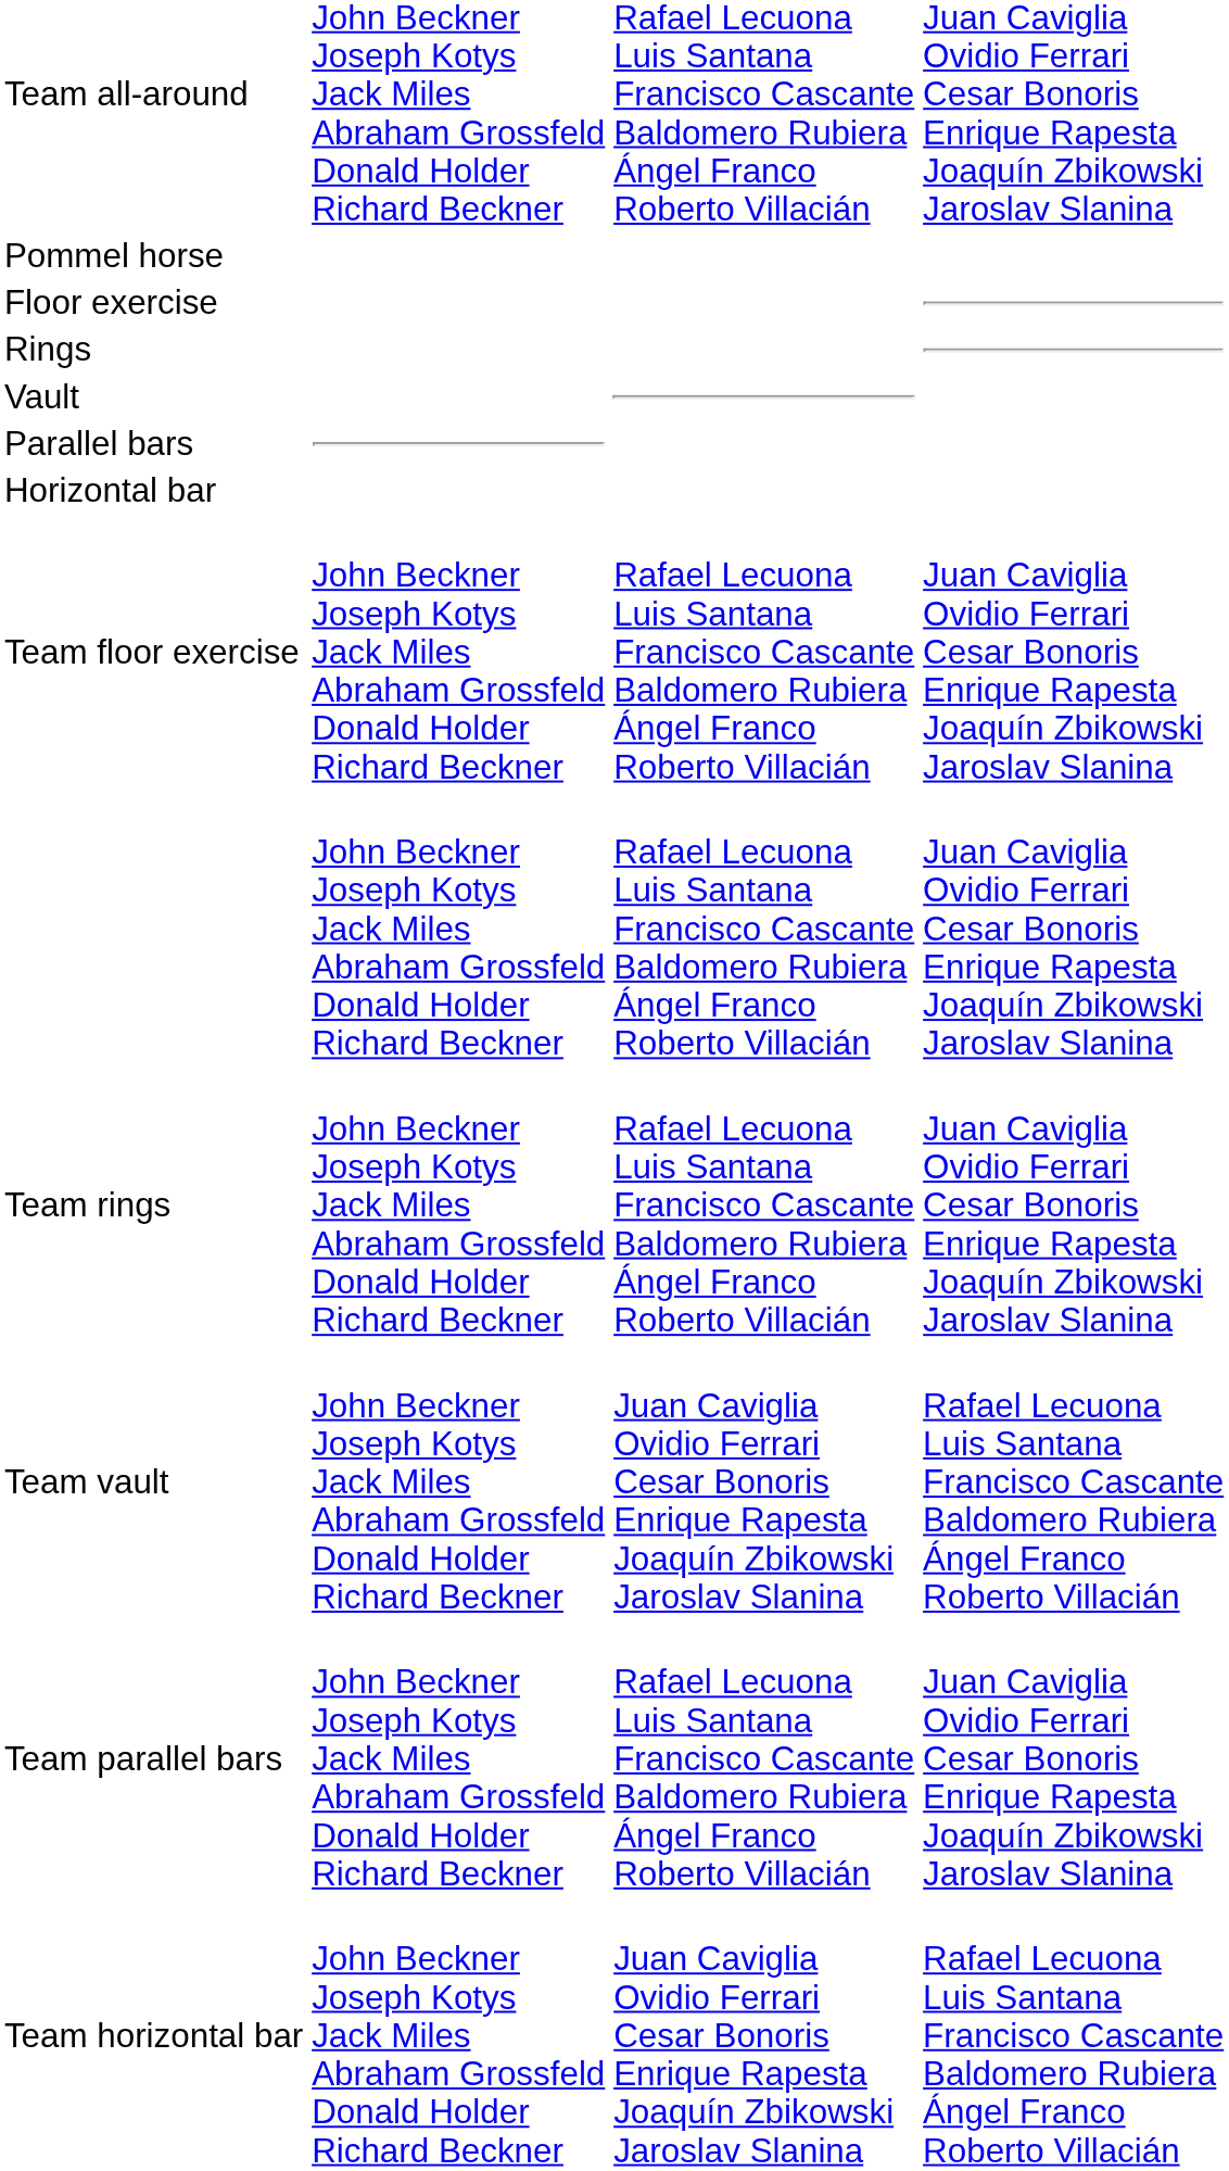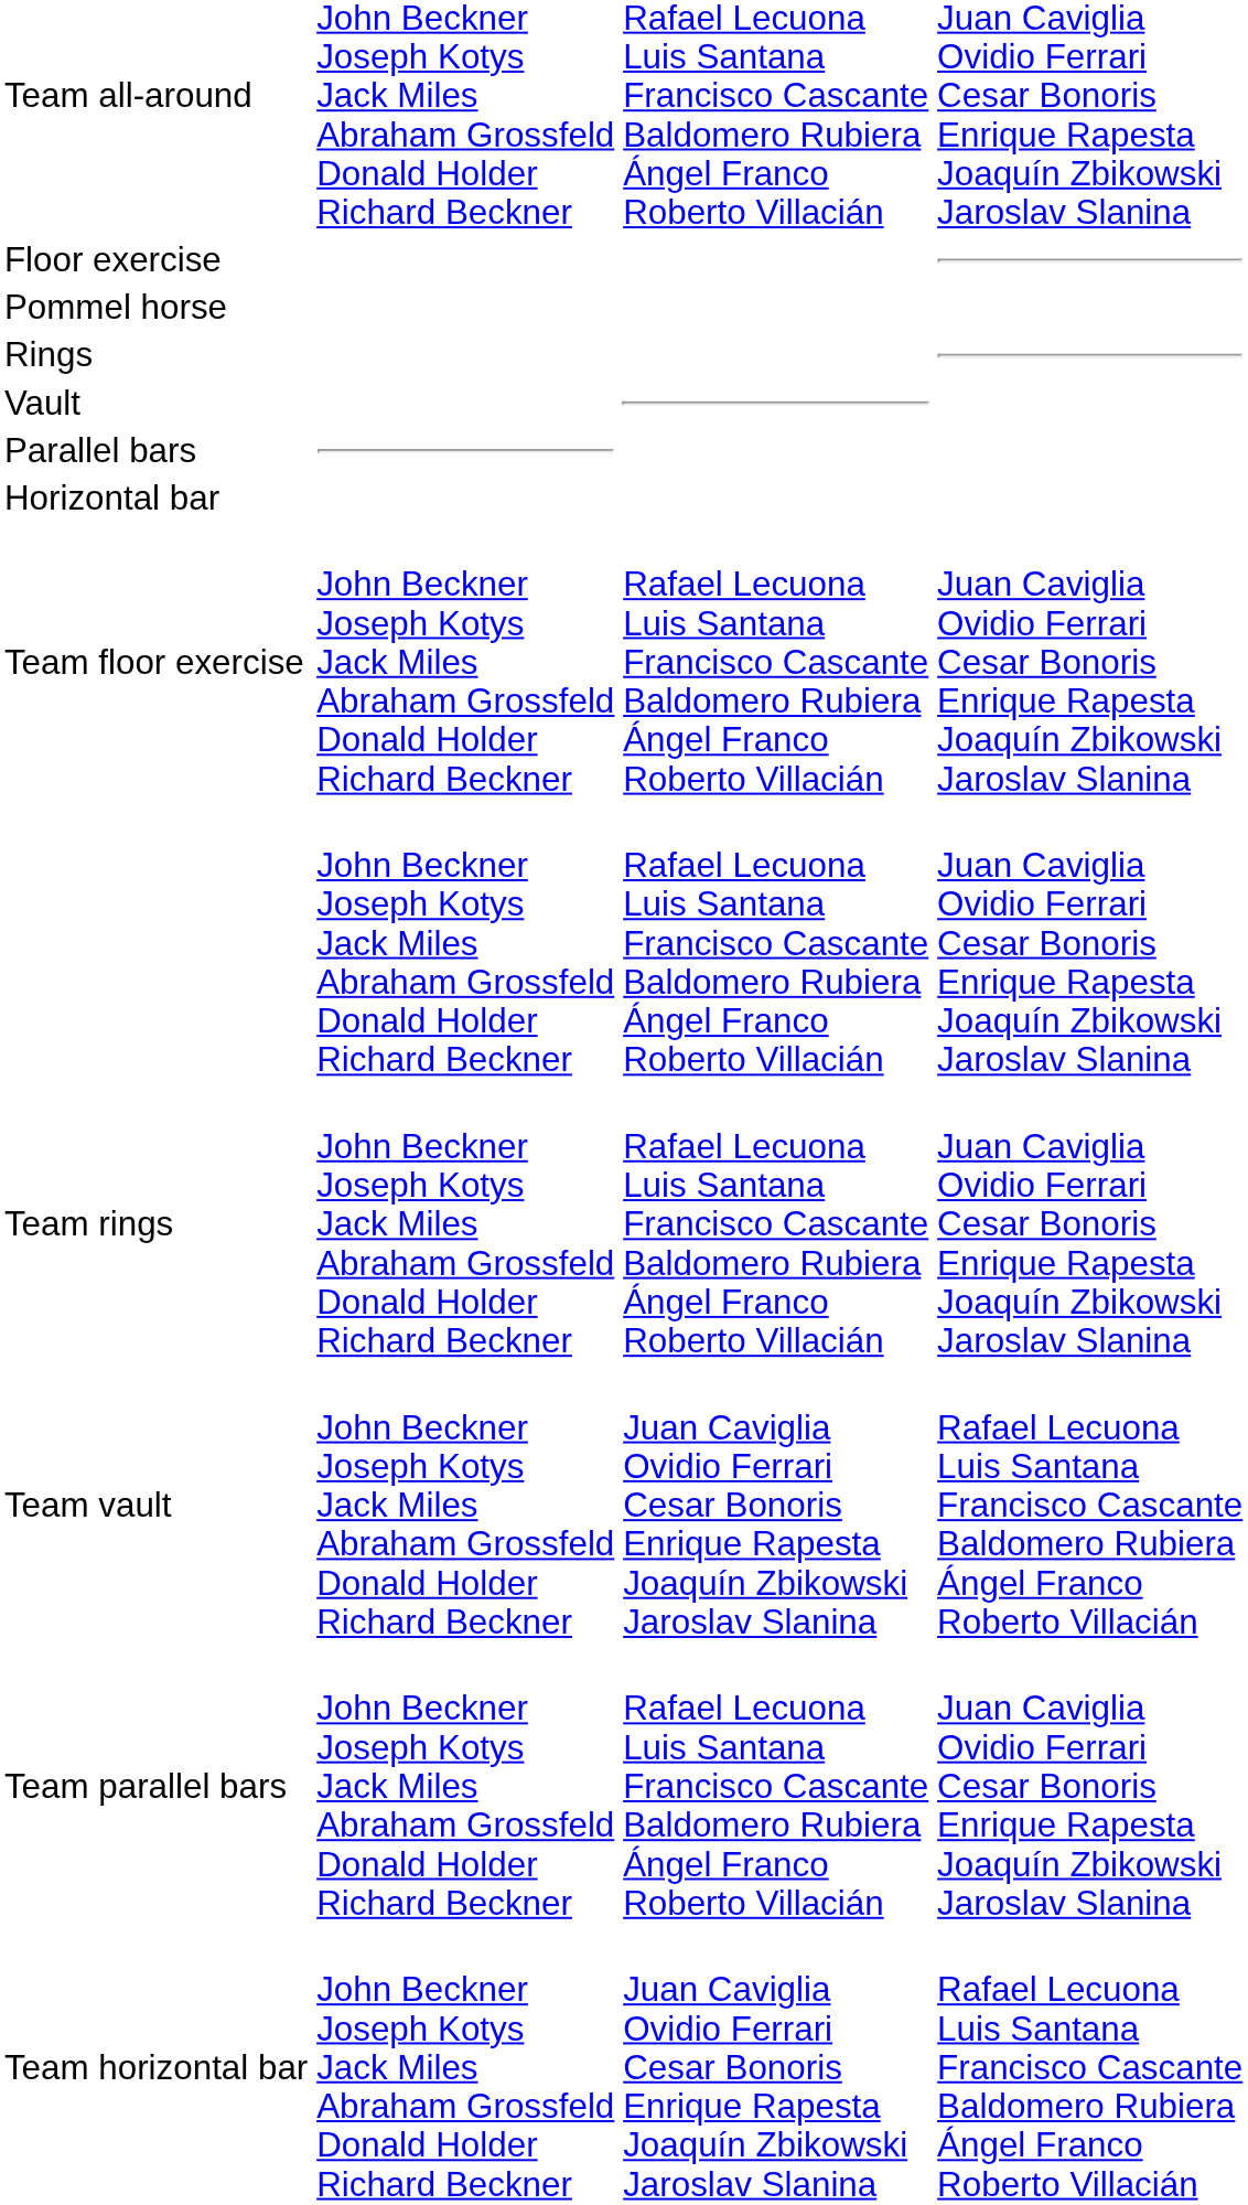 <table>
 <tr>
 <td><br></td>
 <td></td>
 <td></td>
 <td></td>
 </tr>
 <tr>
 <td>Team all-around<br></td>
 <td><br><a href='#'>John Beckner</a><br><a href='#'>Joseph Kotys</a><br><a href='#'>Jack Miles</a><br><a href='#'>Abraham Grossfeld</a><br><a href='#'>Donald Holder</a><br><a href='#'>Richard Beckner</a></td>
 <td><br><a href='#'>Rafael Lecuona</a><br><a href='#'>Luis Santana</a><br><a href='#'>Francisco Cascante</a><br><a href='#'>Baldomero Rubiera</a><br><a href='#'>Ángel Franco</a><br><a href='#'>Roberto Villacián</a></td>
 <td><br><a href='#'>Juan Caviglia</a><br><a href='#'>Ovidio Ferrari</a><br><a href='#'>Cesar Bonoris</a><br><a href='#'>Enrique Rapesta</a><br><a href='#'>Joaquín Zbikowski</a><br><a href='#'>Jaroslav Slanina</a></td>
 </tr>
 <tr>
+<td>Floor exercise<br></td>
+<td></td>
+<td></td>
+<td><hr></td>
+</tr>
+<tr>
 <td>Pommel horse<br></td>
 <td></td>
 <td></td>
 <td></td>
-</tr>
-<tr>
-<td>Floor exercise<br></td>
-<td></td>
-<td></td>
-<td><hr></td>
 </tr>
 <tr>
 <td>Rings<br></td>
 <td></td>
 <td></td>
 <td><hr></td>
 </tr>
 <tr>
 <td>Vault<br></td>
 <td></td>
 <td><hr></td>
 <td></td>
 </tr>
 <tr>
 <td>Parallel bars<br></td>
 <td><hr></td>
 <td></td>
 <td></td>
 </tr>
 <tr>
 <td>Horizontal bar<br></td>
 <td></td>
 <td></td>
 <td></td>
 </tr>
 <tr>
 <td>Team floor exercise<br></td>
 <td><br><a href='#'>John Beckner</a><br><a href='#'>Joseph Kotys</a><br><a href='#'>Jack Miles</a><br><a href='#'>Abraham Grossfeld</a><br><a href='#'>Donald Holder</a><br><a href='#'>Richard Beckner</a></td>
 <td><br><a href='#'>Rafael Lecuona</a><br><a href='#'>Luis Santana</a><br><a href='#'>Francisco Cascante</a><br><a href='#'>Baldomero Rubiera</a><br><a href='#'>Ángel Franco</a><br><a href='#'>Roberto Villacián</a></td>
 <td><br><a href='#'>Juan Caviglia</a><br><a href='#'>Ovidio Ferrari</a><br><a href='#'>Cesar Bonoris</a><br><a href='#'>Enrique Rapesta</a><br><a href='#'>Joaquín Zbikowski</a><br><a href='#'>Jaroslav Slanina</a></td>
 </tr>
 <tr>
 <td><br></td>
 <td><br><a href='#'>John Beckner</a><br><a href='#'>Joseph Kotys</a><br><a href='#'>Jack Miles</a><br><a href='#'>Abraham Grossfeld</a><br><a href='#'>Donald Holder</a><br><a href='#'>Richard Beckner</a></td>
 <td><br><a href='#'>Rafael Lecuona</a><br><a href='#'>Luis Santana</a><br><a href='#'>Francisco Cascante</a><br><a href='#'>Baldomero Rubiera</a><br><a href='#'>Ángel Franco</a><br><a href='#'>Roberto Villacián</a></td>
 <td><br><a href='#'>Juan Caviglia</a><br><a href='#'>Ovidio Ferrari</a><br><a href='#'>Cesar Bonoris</a><br><a href='#'>Enrique Rapesta</a><br><a href='#'>Joaquín Zbikowski</a><br><a href='#'>Jaroslav Slanina</a></td>
 </tr>
 <tr>
 <td>Team rings<br></td>
 <td><br><a href='#'>John Beckner</a><br><a href='#'>Joseph Kotys</a><br><a href='#'>Jack Miles</a><br><a href='#'>Abraham Grossfeld</a><br><a href='#'>Donald Holder</a><br><a href='#'>Richard Beckner</a></td>
 <td><br><a href='#'>Rafael Lecuona</a><br><a href='#'>Luis Santana</a><br><a href='#'>Francisco Cascante</a><br><a href='#'>Baldomero Rubiera</a><br><a href='#'>Ángel Franco</a><br><a href='#'>Roberto Villacián</a></td>
 <td><br><a href='#'>Juan Caviglia</a><br><a href='#'>Ovidio Ferrari</a><br><a href='#'>Cesar Bonoris</a><br><a href='#'>Enrique Rapesta</a><br><a href='#'>Joaquín Zbikowski</a><br><a href='#'>Jaroslav Slanina</a></td>
 </tr>
 <tr>
 <td>Team vault<br></td>
 <td><br><a href='#'>John Beckner</a><br><a href='#'>Joseph Kotys</a><br><a href='#'>Jack Miles</a><br><a href='#'>Abraham Grossfeld</a><br><a href='#'>Donald Holder</a><br><a href='#'>Richard Beckner</a></td>
 <td><br><a href='#'>Juan Caviglia</a><br><a href='#'>Ovidio Ferrari</a><br><a href='#'>Cesar Bonoris</a><br><a href='#'>Enrique Rapesta</a><br><a href='#'>Joaquín Zbikowski</a><br><a href='#'>Jaroslav Slanina</a></td>
 <td><br><a href='#'>Rafael Lecuona</a><br><a href='#'>Luis Santana</a><br><a href='#'>Francisco Cascante</a><br><a href='#'>Baldomero Rubiera</a><br><a href='#'>Ángel Franco</a><br><a href='#'>Roberto Villacián</a></td>
 </tr>
 <tr>
 <td>Team parallel bars<br></td>
 <td><br><a href='#'>John Beckner</a><br><a href='#'>Joseph Kotys</a><br><a href='#'>Jack Miles</a><br><a href='#'>Abraham Grossfeld</a><br><a href='#'>Donald Holder</a><br><a href='#'>Richard Beckner</a></td>
 <td><br><a href='#'>Rafael Lecuona</a><br><a href='#'>Luis Santana</a><br><a href='#'>Francisco Cascante</a><br><a href='#'>Baldomero Rubiera</a><br><a href='#'>Ángel Franco</a><br><a href='#'>Roberto Villacián</a></td>
 <td><br><a href='#'>Juan Caviglia</a><br><a href='#'>Ovidio Ferrari</a><br><a href='#'>Cesar Bonoris</a><br><a href='#'>Enrique Rapesta</a><br><a href='#'>Joaquín Zbikowski</a><br><a href='#'>Jaroslav Slanina</a></td>
 </tr>
 <tr>
 <td>Team horizontal bar<br></td>
 <td><br><a href='#'>John Beckner</a><br><a href='#'>Joseph Kotys</a><br><a href='#'>Jack Miles</a><br><a href='#'>Abraham Grossfeld</a><br><a href='#'>Donald Holder</a><br><a href='#'>Richard Beckner</a></td>
 <td><br><a href='#'>Juan Caviglia</a><br><a href='#'>Ovidio Ferrari</a><br><a href='#'>Cesar Bonoris</a><br><a href='#'>Enrique Rapesta</a><br><a href='#'>Joaquín Zbikowski</a><br><a href='#'>Jaroslav Slanina</a></td>
 <td><br><a href='#'>Rafael Lecuona</a><br><a href='#'>Luis Santana</a><br><a href='#'>Francisco Cascante</a><br><a href='#'>Baldomero Rubiera</a><br><a href='#'>Ángel Franco</a><br><a href='#'>Roberto Villacián</a></td>
 </tr>
 </table>
